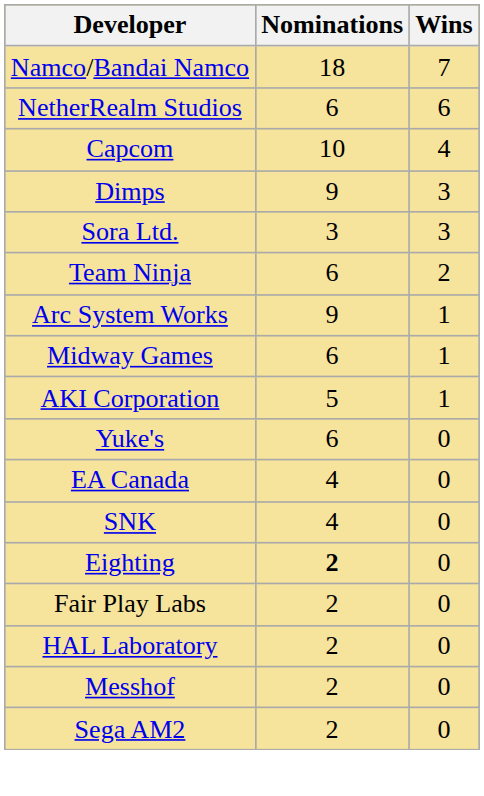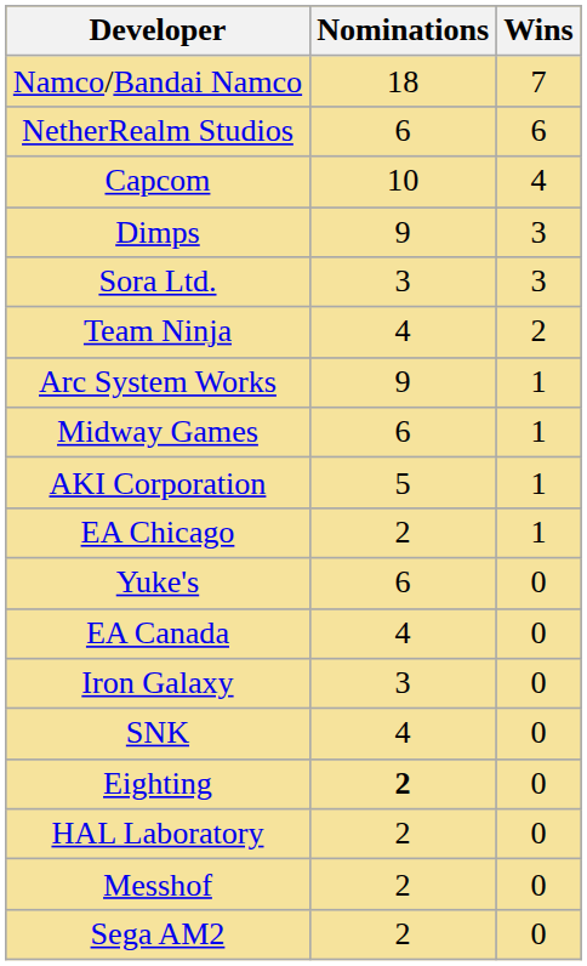 <table class="wikitable sortable plainrowheaders" rowspan="2" style="text-align:center; background: #f6e39c">
 <tr>
 <th scope="col">Developer</th>
 <th scope="col">Nominations</th>
 <th scope="col">Wins</th>
 </tr>
 <tr>
 <td><a href='#'>Namco</a>/<a href='#'>Bandai Namco</a></td>
 <td>18</td>
 <td>7</td>
 </tr>
 <tr>
 <td><a href='#'>NetherRealm Studios</a></td>
 <td>6</td>
 <td>6</td>
 </tr>
 <tr>
 <td><a href='#'>Capcom</a></td>
 <td>10</td>
 <td>4</td>
 </tr>
 <tr>
 <td><a href='#'>Dimps</a></td>
 <td>9</td>
 <td>3</td>
 </tr>
 <tr>
 <td><a href='#'>Sora Ltd.</a></td>
 <td>3</td>
 <td>3</td>
 </tr>
 <tr>
 <td><a href='#'>Team Ninja</a></td>
-<td>6</td>
+<td>4</td>
 <td>2</td>
 </tr>
 <tr>
 <td><a href='#'>Arc System Works</a></td>
 <td>9</td>
 <td>1</td>
 </tr>
 <tr>
 <td><a href='#'>Midway Games</a></td>
 <td>6</td>
 <td>1</td>
 </tr>
 <tr>
 <td><a href='#'>AKI Corporation</a></td>
 <td>5</td>
 <td>1</td>
 </tr>
 <tr>
+<td><a href='#'>EA Chicago</a></td>
+<td>2</td>
+<td>1</td>
+</tr>
+<tr>
 <td><a href='#'>Yuke's</a></td>
 <td>6</td>
 <td>0</td>
 </tr>
 <tr>
 <td><a href='#'>EA Canada</a></td>
 <td>4</td>
 <td>0</td>
 </tr>
 <tr>
+<td><a href='#'>Iron Galaxy</a></td>
+<td>3</td>
+<td>0</td>
+</tr>
+<tr>
 <td><a href='#'>SNK</a></td>
 <td>4</td>
 <td>0</td>
 </tr>
 <tr>
 <td><a href='#'>Eighting</a></td>
 <td><strong>2</strong></td>
-<td>0</td>
-</tr>
-<tr>
-<td>Fair Play Labs</td>
-<td>2</td>
 <td>0</td>
 </tr>
 <tr>
 <td><a href='#'>HAL Laboratory</a></td>
 <td>2</td>
 <td>0</td>
 </tr>
 <tr>
 <td><a href='#'>Messhof</a></td>
 <td>2</td>
 <td>0</td>
 </tr>
 <tr>
 <td><a href='#'>Sega AM2</a></td>
 <td>2</td>
 <td>0</td>
 </tr>
 </table>
